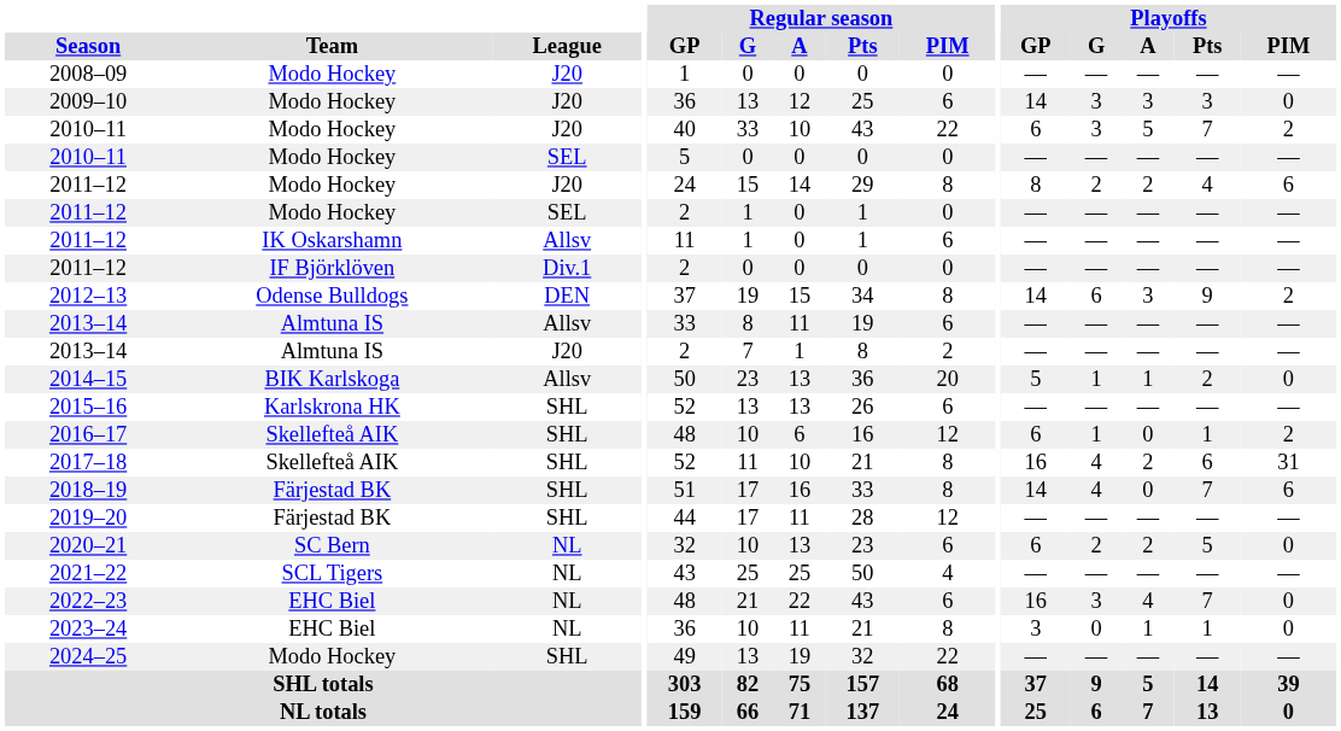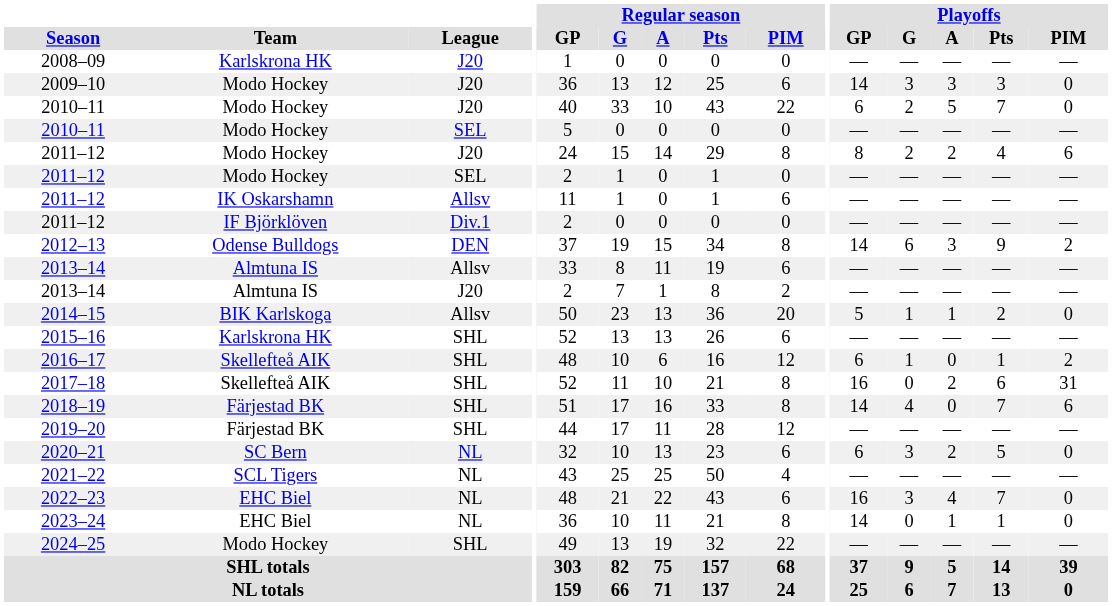 <table border="0" cellpadding="1" cellspacing="0" style="text-align:center; width:60em">
 <tr bgcolor="#e0e0e0">
 <th colspan="3" bgcolor="#ffffff"></th>
 <th rowspan="100" bgcolor="#ffffff"></th>
 <th colspan="5"><a href='#'>Regular season</a></th>
 <th rowspan="100" bgcolor="#ffffff"></th>
 <th colspan="5"><a href='#'>Playoffs</a></th>
 </tr>
 <tr bgcolor="#e0e0e0">
 <th><a href='#'>Season</a></th>
 <th>Team</th>
 <th>League</th>
 <th>GP</th>
 <th><a href='#'>G</a></th>
 <th><a href='#'>A</a></th>
 <th><a href='#'>Pts</a></th>
 <th><a href='#'>PIM</a></th>
 <th>GP</th>
 <th>G</th>
 <th>A</th>
 <th>Pts</th>
 <th>PIM</th>
 </tr>
 <tr>
 <td>2008–09</td>
-<td><a href='#'>Modo Hockey</a></td>
+<td><a href='#'>Karlskrona HK</a></td>
 <td><a href='#'>J20</a></td>
 <td>1</td>
 <td>0</td>
 <td>0</td>
 <td>0</td>
 <td>0</td>
 <td>—</td>
 <td>—</td>
 <td>—</td>
 <td>—</td>
 <td>—</td>
 </tr>
 <tr bgcolor="#f0f0f0">
 <td>2009–10</td>
 <td>Modo Hockey</td>
 <td>J20</td>
 <td>36</td>
 <td>13</td>
 <td>12</td>
 <td>25</td>
 <td>6</td>
 <td>14</td>
 <td>3</td>
 <td>3</td>
 <td>3</td>
 <td>0</td>
 </tr>
 <tr>
 <td>2010–11</td>
 <td>Modo Hockey</td>
 <td>J20</td>
 <td>40</td>
 <td>33</td>
 <td>10</td>
 <td>43</td>
 <td>22</td>
 <td>6</td>
-<td>3</td>
+<td>2</td>
 <td>5</td>
 <td>7</td>
-<td>2</td>
+<td>0</td>
 </tr>
 <tr bgcolor="#f0f0f0">
 <td><a href='#'>2010–11</a></td>
 <td>Modo Hockey</td>
 <td><a href='#'>SEL</a></td>
 <td>5</td>
 <td>0</td>
 <td>0</td>
 <td>0</td>
 <td>0</td>
 <td>—</td>
 <td>—</td>
 <td>—</td>
 <td>—</td>
 <td>—</td>
 </tr>
 <tr>
 <td>2011–12</td>
 <td>Modo Hockey</td>
 <td>J20</td>
 <td>24</td>
 <td>15</td>
 <td>14</td>
 <td>29</td>
 <td>8</td>
 <td>8</td>
 <td>2</td>
 <td>2</td>
 <td>4</td>
 <td>6</td>
 </tr>
 <tr bgcolor="#f0f0f0">
 <td><a href='#'>2011–12</a></td>
 <td>Modo Hockey</td>
 <td>SEL</td>
 <td>2</td>
 <td>1</td>
 <td>0</td>
 <td>1</td>
 <td>0</td>
 <td>—</td>
 <td>—</td>
 <td>—</td>
 <td>—</td>
 <td>—</td>
 </tr>
 <tr>
 <td><a href='#'>2011–12</a></td>
 <td><a href='#'>IK Oskarshamn</a></td>
 <td><a href='#'>Allsv</a></td>
 <td>11</td>
 <td>1</td>
 <td>0</td>
 <td>1</td>
 <td>6</td>
 <td>—</td>
 <td>—</td>
 <td>—</td>
 <td>—</td>
 <td>—</td>
 </tr>
 <tr bgcolor="#f0f0f0">
 <td>2011–12</td>
 <td><a href='#'>IF Björklöven</a></td>
 <td><a href='#'>Div.1</a></td>
 <td>2</td>
 <td>0</td>
 <td>0</td>
 <td>0</td>
 <td>0</td>
 <td>—</td>
 <td>—</td>
 <td>—</td>
 <td>—</td>
 <td>—</td>
 </tr>
 <tr>
 <td><a href='#'>2012–13</a></td>
 <td><a href='#'>Odense Bulldogs</a></td>
 <td><a href='#'>DEN</a></td>
 <td>37</td>
 <td>19</td>
 <td>15</td>
 <td>34</td>
 <td>8</td>
 <td>14</td>
 <td>6</td>
 <td>3</td>
 <td>9</td>
 <td>2</td>
 </tr>
 <tr bgcolor="#f0f0f0">
 <td><a href='#'>2013–14</a></td>
 <td><a href='#'>Almtuna IS</a></td>
 <td>Allsv</td>
 <td>33</td>
 <td>8</td>
 <td>11</td>
 <td>19</td>
 <td>6</td>
 <td>—</td>
 <td>—</td>
 <td>—</td>
 <td>—</td>
 <td>—</td>
 </tr>
 <tr>
 <td>2013–14</td>
 <td>Almtuna IS</td>
 <td>J20</td>
 <td>2</td>
 <td>7</td>
 <td>1</td>
 <td>8</td>
 <td>2</td>
 <td>—</td>
 <td>—</td>
 <td>—</td>
 <td>—</td>
 <td>—</td>
 </tr>
 <tr bgcolor="#f0f0f0">
 <td><a href='#'>2014–15</a></td>
 <td><a href='#'>BIK Karlskoga</a></td>
 <td>Allsv</td>
 <td>50</td>
 <td>23</td>
 <td>13</td>
 <td>36</td>
 <td>20</td>
 <td>5</td>
 <td>1</td>
 <td>1</td>
 <td>2</td>
 <td>0</td>
 </tr>
 <tr>
 <td><a href='#'>2015–16</a></td>
 <td><a href='#'>Karlskrona HK</a></td>
 <td>SHL</td>
 <td>52</td>
 <td>13</td>
 <td>13</td>
 <td>26</td>
 <td>6</td>
 <td>—</td>
 <td>—</td>
 <td>—</td>
 <td>—</td>
 <td>—</td>
 </tr>
 <tr bgcolor="#f0f0f0">
 <td><a href='#'>2016–17</a></td>
 <td><a href='#'>Skellefteå AIK</a></td>
 <td>SHL</td>
 <td>48</td>
 <td>10</td>
 <td>6</td>
 <td>16</td>
 <td>12</td>
 <td>6</td>
 <td>1</td>
 <td>0</td>
 <td>1</td>
 <td>2</td>
 </tr>
 <tr>
 <td><a href='#'>2017–18</a></td>
 <td>Skellefteå AIK</td>
 <td>SHL</td>
 <td>52</td>
 <td>11</td>
 <td>10</td>
 <td>21</td>
 <td>8</td>
 <td>16</td>
-<td>4</td>
+<td>0</td>
 <td>2</td>
 <td>6</td>
 <td>31</td>
 </tr>
 <tr bgcolor="#f0f0f0">
 <td><a href='#'>2018–19</a></td>
 <td><a href='#'>Färjestad BK</a></td>
 <td>SHL</td>
 <td>51</td>
 <td>17</td>
 <td>16</td>
 <td>33</td>
 <td>8</td>
 <td>14</td>
 <td>4</td>
 <td>0</td>
 <td>7</td>
 <td>6</td>
 </tr>
 <tr>
 <td><a href='#'>2019–20</a></td>
 <td>Färjestad BK</td>
 <td>SHL</td>
 <td>44</td>
 <td>17</td>
 <td>11</td>
 <td>28</td>
 <td>12</td>
 <td>—</td>
 <td>—</td>
 <td>—</td>
 <td>—</td>
 <td>—</td>
 </tr>
 <tr bgcolor="#f0f0f0">
 <td><a href='#'>2020–21</a></td>
 <td><a href='#'>SC Bern</a></td>
 <td><a href='#'>NL</a></td>
 <td>32</td>
 <td>10</td>
 <td>13</td>
 <td>23</td>
 <td>6</td>
 <td>6</td>
-<td>2</td>
+<td>3</td>
 <td>2</td>
 <td>5</td>
 <td>0</td>
 </tr>
 <tr>
 <td><a href='#'>2021–22</a></td>
 <td><a href='#'>SCL Tigers</a></td>
 <td>NL</td>
 <td>43</td>
 <td>25</td>
 <td>25</td>
 <td>50</td>
 <td>4</td>
 <td>—</td>
 <td>—</td>
 <td>—</td>
 <td>—</td>
 <td>—</td>
 </tr>
 <tr bgcolor="#f0f0f0">
 <td><a href='#'>2022–23</a></td>
 <td><a href='#'>EHC Biel</a></td>
 <td>NL</td>
 <td>48</td>
 <td>21</td>
 <td>22</td>
 <td>43</td>
 <td>6</td>
 <td>16</td>
 <td>3</td>
 <td>4</td>
 <td>7</td>
 <td>0</td>
 </tr>
 <tr>
 <td><a href='#'>2023–24</a></td>
 <td>EHC Biel</td>
 <td>NL</td>
 <td>36</td>
 <td>10</td>
 <td>11</td>
 <td>21</td>
 <td>8</td>
-<td>3</td>
+<td>14</td>
 <td>0</td>
 <td>1</td>
 <td>1</td>
 <td>0</td>
 </tr>
 <tr bgcolor="#f0f0f0">
 <td><a href='#'>2024–25</a></td>
 <td>Modo Hockey</td>
 <td>SHL</td>
 <td>49</td>
 <td>13</td>
 <td>19</td>
 <td>32</td>
 <td>22</td>
 <td>—</td>
 <td>—</td>
 <td>—</td>
 <td>—</td>
 <td>—</td>
 </tr>
 <tr ALIGN="center" bgcolor="#e0e0e0">
 <th colspan="3">SHL totals</th>
 <th>303</th>
 <th>82</th>
 <th>75</th>
 <th>157</th>
 <th>68</th>
 <th>37</th>
 <th>9</th>
 <th>5</th>
 <th>14</th>
 <th>39</th>
 </tr>
 <tr ALIGN="center" bgcolor="#e0e0e0">
 <th colspan="3">NL totals</th>
 <th>159</th>
 <th>66</th>
 <th>71</th>
 <th>137</th>
 <th>24</th>
 <th>25</th>
 <th>6</th>
 <th>7</th>
 <th>13</th>
 <th>0</th>
 </tr>
 </table>
